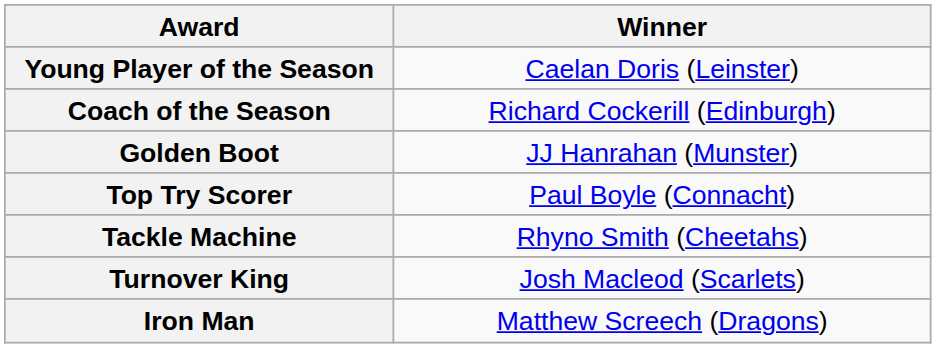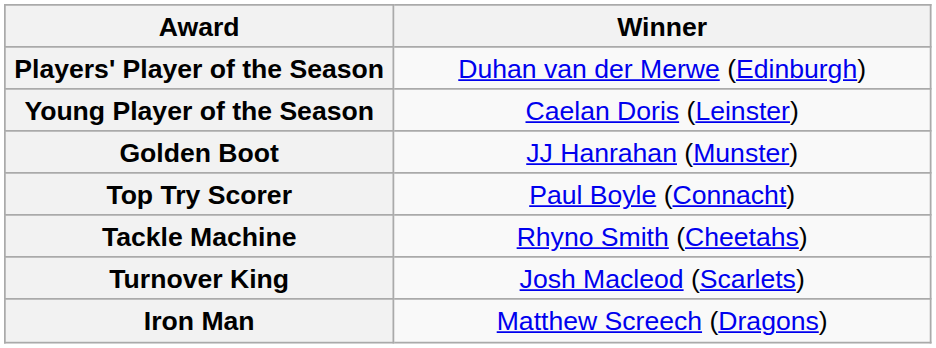 <table class="wikitable" style="font-size:95%; text-align:center;">
 <tr>
 <th style="width:215px">Award</th>
 <th style="width:300px">Winner</th>
 </tr>
 <tr>
+<th>Players' Player of the Season</th>
+<td> <a href='#'>Duhan van der Merwe</a> (<a href='#'>Edinburgh</a>)</td>
+</tr>
+<tr>
 <th>Young Player of the Season</th>
 <td> <a href='#'>Caelan Doris</a> (<a href='#'>Leinster</a>)</td>
-</tr>
-<tr>
-<th>Coach of the Season</th>
-<td> <a href='#'>Richard Cockerill</a> (<a href='#'>Edinburgh</a>)</td>
 </tr>
 <tr>
 <th>Golden Boot</th>
 <td> <a href='#'>JJ Hanrahan</a> (<a href='#'>Munster</a>)</td>
 </tr>
 <tr>
 <th>Top Try Scorer</th>
 <td> <a href='#'>Paul Boyle</a> (<a href='#'>Connacht</a>)</td>
 </tr>
 <tr>
 <th>Tackle Machine</th>
 <td> <a href='#'>Rhyno Smith</a> (<a href='#'>Cheetahs</a>)</td>
 </tr>
 <tr>
 <th>Turnover King</th>
 <td> <a href='#'>Josh Macleod</a> (<a href='#'>Scarlets</a>)</td>
 </tr>
 <tr>
 <th>Iron Man</th>
 <td> <a href='#'>Matthew Screech</a> (<a href='#'>Dragons</a>)</td>
 </tr>
 </table>
